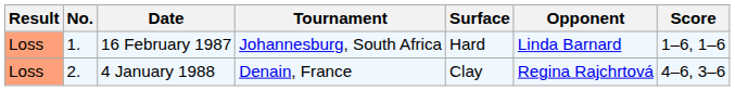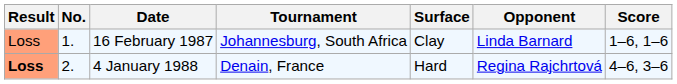 <table class="sortable wikitable" style="font-size:97%">
 <tr>
 <th>Result</th>
 <th>No.</th>
 <th>Date</th>
 <th>Tournament</th>
 <th>Surface</th>
 <th>Opponent</th>
 <th>Score</th>
 </tr>
 <tr style="background:#f0f8ff;">
 <td style="background:#ffa07a;">Loss</td>
 <td>1.</td>
 <td>16 February 1987</td>
 <td><a href='#'>Johannesburg</a>, South Africa</td>
-<td>Hard</td>
+<td>Clay</td>
 <td> <a href='#'>Linda Barnard</a></td>
 <td>1–6, 1–6</td>
 </tr>
 <tr style="background:#f0f8ff;">
-<td style="background:#ffa07a;">Loss</td>
+<td style="background:#ffa07a;"><strong>Loss</strong></td>
 <td>2.</td>
 <td>4 January 1988</td>
 <td><a href='#'>Denain</a>, France</td>
-<td>Clay</td>
+<td>Hard</td>
 <td> <a href='#'>Regina Rajchrtová</a></td>
 <td>4–6, 3–6</td>
 </tr>
 </table>
